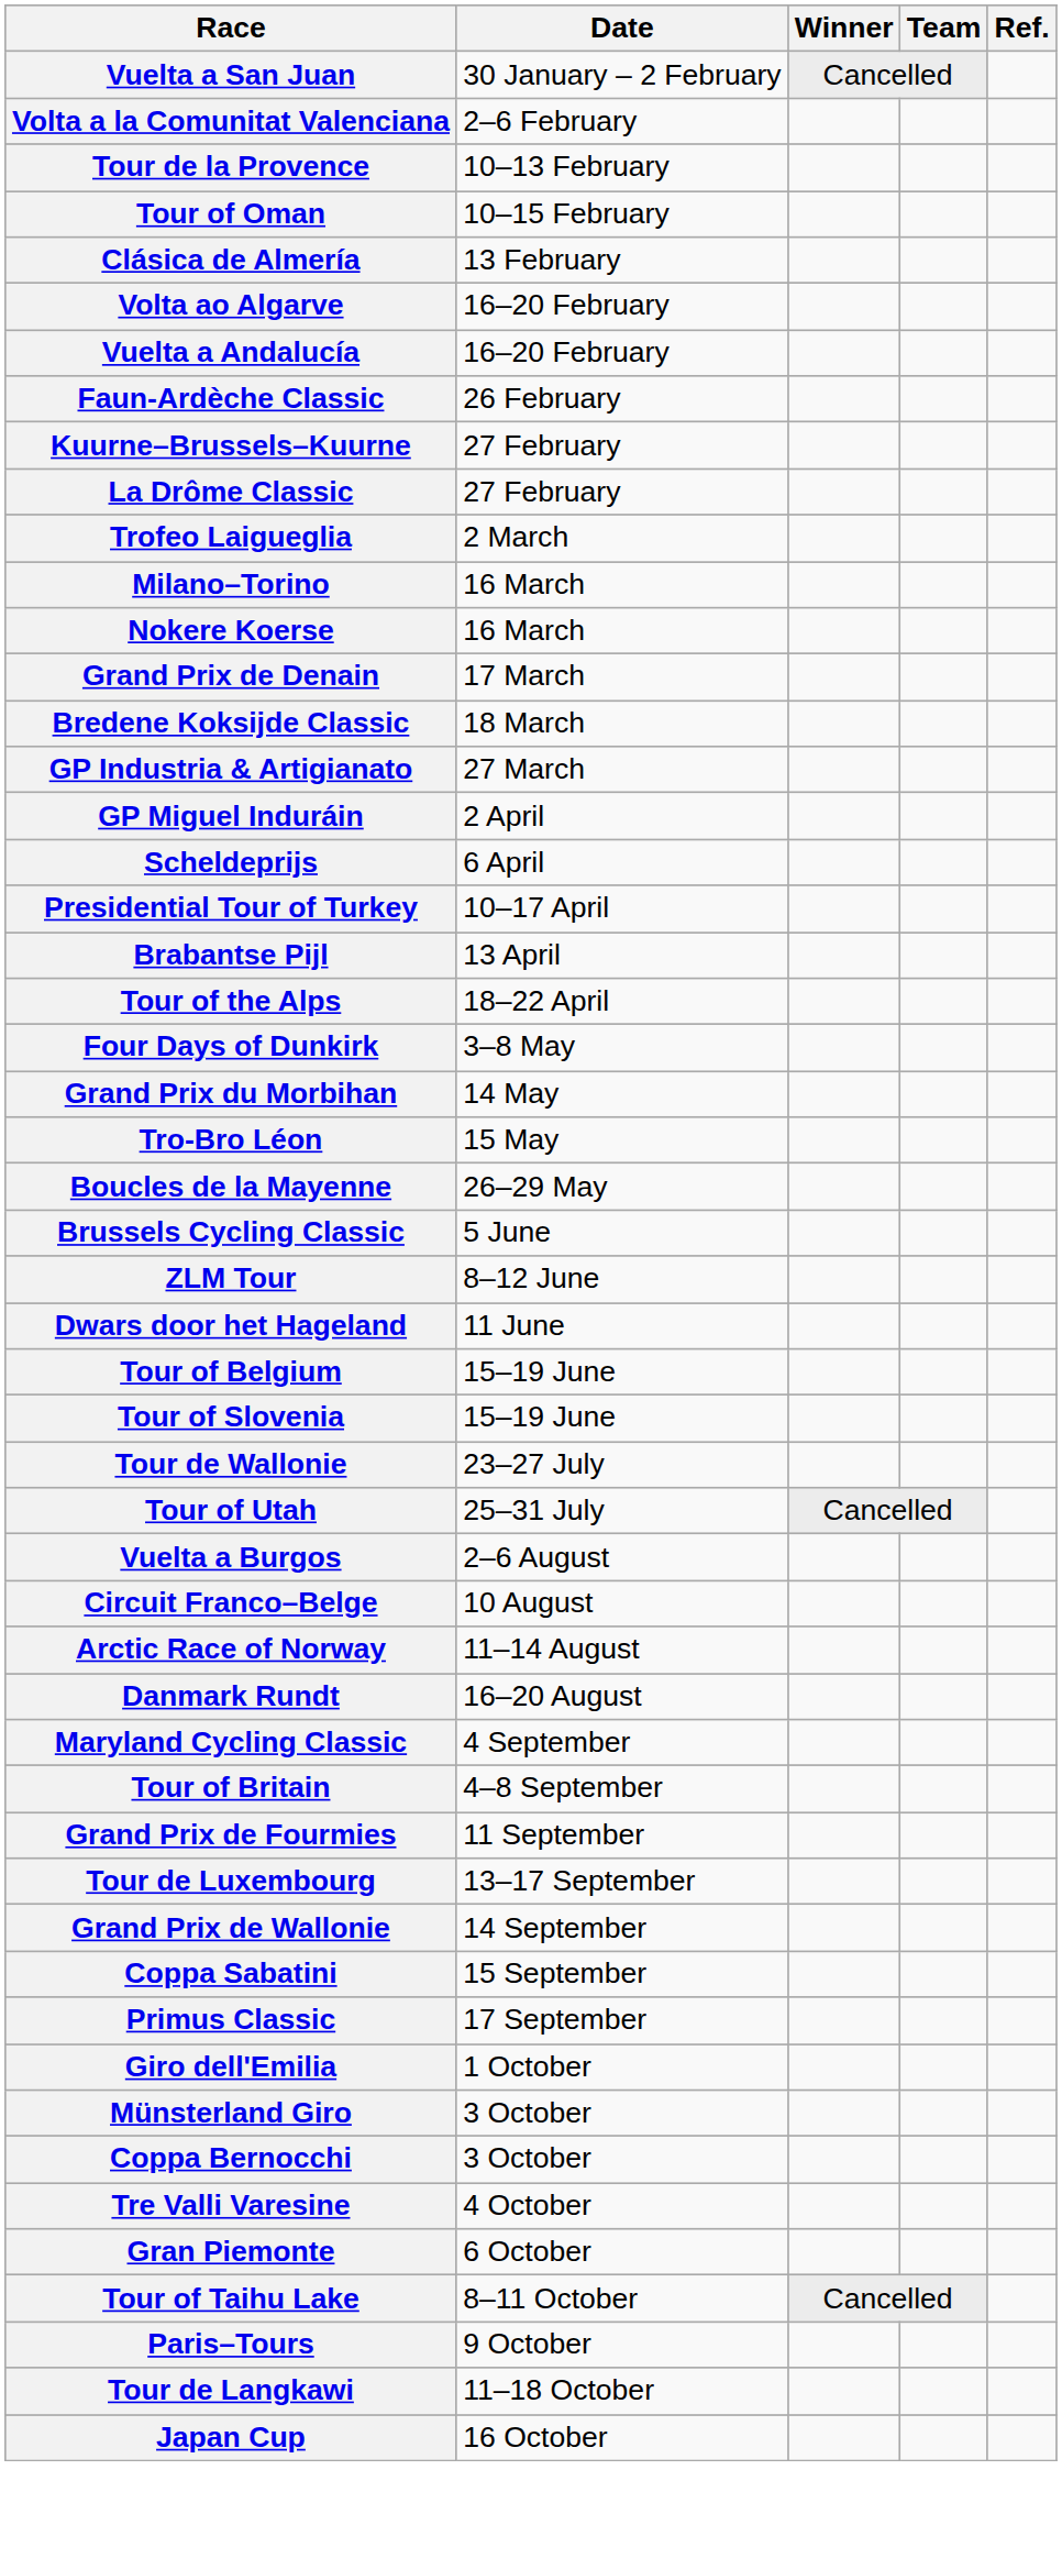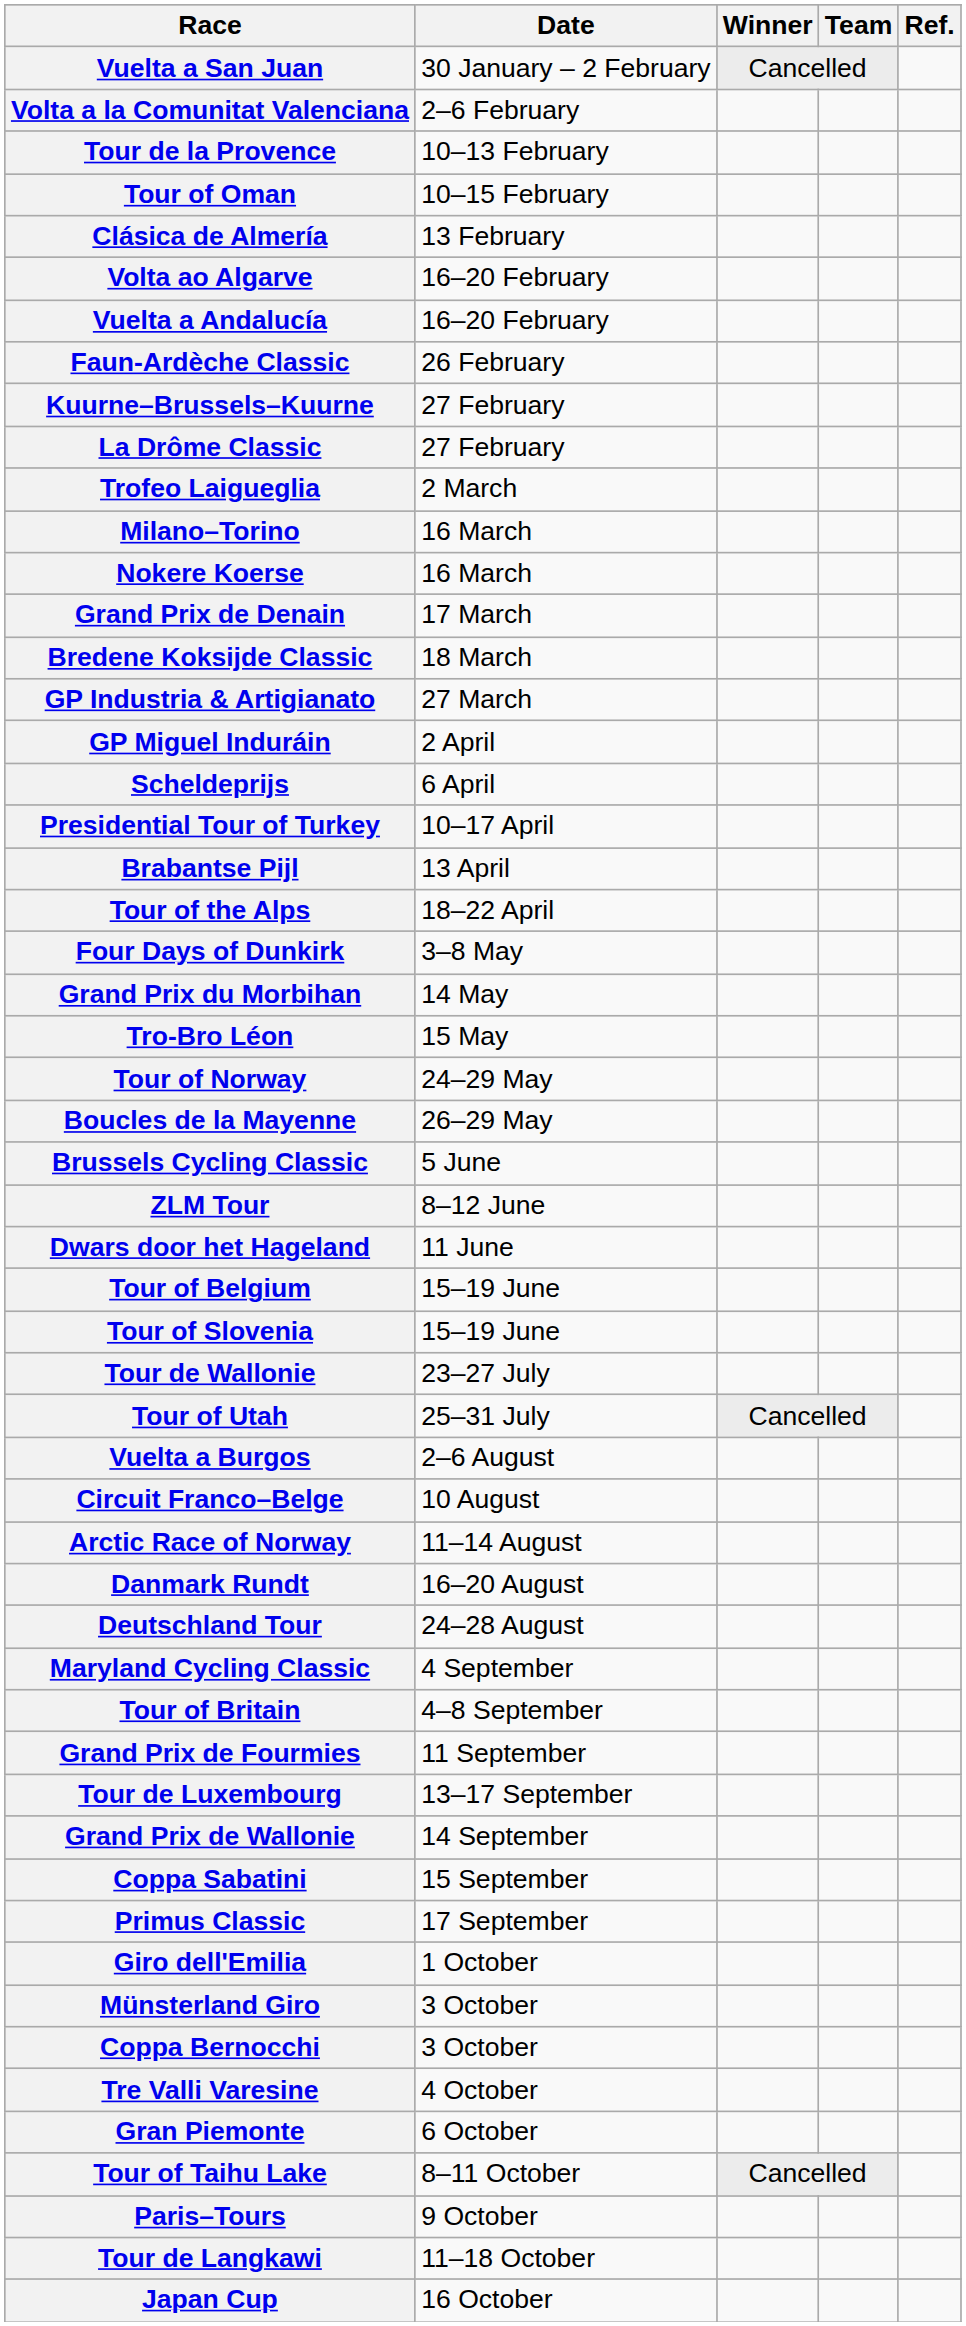 <table class="wikitable plainrowheaders">
 <tr>
 <th scope="col">Race</th>
 <th scope="col">Date</th>
 <th scope="col">Winner</th>
 <th scope="col">Team</th>
 <th scope="col">Ref.</th>
 </tr>
 <tr>
 <th scope="row"> <a href='#'>Vuelta a San Juan</a></th>
 <td>30 January – 2 February</td>
 <td bgcolor="#ececec" colspan="2" align="center"><span>Cancelled</span></td>
 <td align="center"></td>
 </tr>
 <tr>
 <th scope="row"> <a href='#'>Volta a la Comunitat Valenciana</a></th>
 <td>2–6 February</td>
 <td></td>
 <td></td>
 <td align="center"></td>
 </tr>
 <tr>
 <th scope="row"> <a href='#'>Tour de la Provence</a></th>
 <td>10–13 February</td>
 <td></td>
 <td></td>
 <td align="center"></td>
 </tr>
 <tr>
 <th scope="row"> <a href='#'>Tour of Oman</a></th>
 <td>10–15 February</td>
 <td></td>
 <td></td>
 <td align="center"></td>
 </tr>
 <tr>
 <th scope="row"> <a href='#'>Clásica de Almería</a></th>
 <td>13 February</td>
 <td></td>
 <td></td>
 <td align="center"></td>
 </tr>
 <tr>
 <th scope="row"> <a href='#'>Volta ao Algarve</a></th>
 <td>16–20 February</td>
 <td></td>
 <td></td>
 <td align="center"></td>
 </tr>
 <tr>
 <th scope="row"> <a href='#'>Vuelta a Andalucía</a></th>
 <td>16–20 February</td>
 <td></td>
 <td></td>
 <td align="center"></td>
 </tr>
 <tr>
 <th scope="row"> <a href='#'>Faun-Ardèche Classic</a></th>
 <td>26 February</td>
 <td></td>
 <td></td>
 <td align="center"></td>
 </tr>
 <tr>
 <th scope="row"> <a href='#'>Kuurne–Brussels–Kuurne</a></th>
 <td>27 February</td>
 <td></td>
 <td></td>
 <td align="center"></td>
 </tr>
 <tr>
 <th scope="row"> <a href='#'>La Drôme Classic</a></th>
 <td>27 February</td>
 <td></td>
 <td></td>
 <td align="center"></td>
 </tr>
 <tr>
 <th scope="row"> <a href='#'>Trofeo Laigueglia</a></th>
 <td>2 March</td>
 <td></td>
 <td></td>
 <td align="center"></td>
 </tr>
 <tr>
 <th scope="row"> <a href='#'>Milano–Torino</a></th>
 <td>16 March</td>
 <td></td>
 <td></td>
 <td align="center"></td>
 </tr>
 <tr>
 <th scope="row"> <a href='#'>Nokere Koerse</a></th>
 <td>16 March</td>
 <td></td>
 <td></td>
 <td align="center"></td>
 </tr>
 <tr>
 <th scope="row"> <a href='#'>Grand Prix de Denain</a></th>
 <td>17 March</td>
 <td></td>
 <td></td>
 <td align="center"></td>
 </tr>
 <tr>
 <th scope="row"> <a href='#'>Bredene Koksijde Classic</a></th>
 <td>18 March</td>
 <td></td>
 <td></td>
 <td align="center"></td>
 </tr>
 <tr>
 <th scope="row"> <a href='#'>GP Industria & Artigianato</a></th>
 <td>27 March</td>
 <td></td>
 <td></td>
 <td align="center"></td>
 </tr>
 <tr>
 <th scope="row"> <a href='#'>GP Miguel Induráin</a></th>
 <td>2 April</td>
 <td></td>
 <td></td>
 <td align="center"></td>
 </tr>
 <tr>
 <th scope="row"> <a href='#'>Scheldeprijs</a></th>
 <td>6 April</td>
 <td></td>
 <td></td>
 <td align="center"></td>
 </tr>
 <tr>
 <th scope="row"> <a href='#'>Presidential Tour of Turkey</a></th>
 <td>10–17 April</td>
 <td></td>
 <td></td>
 <td align="center"></td>
 </tr>
 <tr>
 <th scope="row"> <a href='#'>Brabantse Pijl</a></th>
 <td>13 April</td>
 <td></td>
 <td></td>
 <td align="center"></td>
 </tr>
 <tr>
 <th scope="row"> <a href='#'>Tour of the Alps</a></th>
 <td>18–22 April</td>
 <td></td>
 <td></td>
 <td align="center"></td>
 </tr>
 <tr>
 <th scope="row"> <a href='#'>Four Days of Dunkirk</a></th>
 <td>3–8 May</td>
 <td></td>
 <td></td>
 <td align="center"></td>
 </tr>
 <tr>
 <th scope="row"> <a href='#'>Grand Prix du Morbihan</a></th>
 <td>14 May</td>
 <td></td>
 <td></td>
 <td align="center"></td>
 </tr>
 <tr>
 <th scope="row"> <a href='#'>Tro-Bro Léon</a></th>
 <td>15 May</td>
 <td></td>
 <td></td>
 <td align="center"></td>
 </tr>
 <tr>
+<th scope="row"> <a href='#'>Tour of Norway</a></th>
+<td>24–29 May</td>
+<td></td>
+<td></td>
+<td align="center"></td>
+</tr>
+<tr>
 <th scope="row"> <a href='#'>Boucles de la Mayenne</a></th>
 <td>26–29 May</td>
 <td></td>
 <td></td>
 <td align="center"></td>
 </tr>
 <tr>
 <th scope="row"> <a href='#'>Brussels Cycling Classic</a></th>
 <td>5 June</td>
 <td></td>
 <td></td>
 <td align="center"></td>
 </tr>
 <tr>
 <th scope="row"> <a href='#'>ZLM Tour</a></th>
 <td>8–12 June</td>
 <td></td>
 <td></td>
 <td align="center"></td>
 </tr>
 <tr>
 <th scope="row"> <a href='#'>Dwars door het Hageland</a></th>
 <td>11 June</td>
 <td></td>
 <td></td>
 <td align="center"></td>
 </tr>
 <tr>
 <th scope="row"> <a href='#'>Tour of Belgium</a></th>
 <td>15–19 June</td>
 <td></td>
 <td></td>
 <td align="center"></td>
 </tr>
 <tr>
 <th scope="row"> <a href='#'>Tour of Slovenia</a></th>
 <td>15–19 June</td>
 <td></td>
 <td></td>
 <td align="center"></td>
 </tr>
 <tr>
 <th scope="row"> <a href='#'>Tour de Wallonie</a></th>
 <td>23–27 July</td>
 <td></td>
 <td></td>
 <td align="center"></td>
 </tr>
 <tr>
 <th scope="row"> <a href='#'>Tour of Utah</a></th>
 <td>25–31 July</td>
 <td bgcolor="#ececec" colspan="2" align="center"><span>Cancelled</span></td>
 <td align="center"></td>
 </tr>
 <tr>
 <th scope="row"> <a href='#'>Vuelta a Burgos</a></th>
 <td>2–6 August</td>
 <td></td>
 <td></td>
 <td align="center"></td>
 </tr>
 <tr>
 <th scope="row"> <a href='#'>Circuit Franco–Belge</a></th>
 <td>10 August</td>
 <td></td>
 <td></td>
 <td align="center"></td>
 </tr>
 <tr>
 <th scope="row"> <a href='#'>Arctic Race of Norway</a></th>
 <td>11–14 August</td>
 <td></td>
 <td></td>
 <td align="center"></td>
 </tr>
 <tr>
 <th scope="row"> <a href='#'>Danmark Rundt</a></th>
 <td>16–20 August</td>
+<td></td>
+<td></td>
+<td align="center"></td>
+</tr>
+<tr>
+<th scope="row"> <a href='#'>Deutschland Tour</a></th>
+<td>24–28 August</td>
 <td></td>
 <td></td>
 <td align="center"></td>
 </tr>
 <tr>
 <th scope="row"> <a href='#'>Maryland Cycling Classic</a></th>
 <td>4 September</td>
 <td></td>
 <td></td>
 <td align="center"></td>
 </tr>
 <tr>
 <th scope="row"> <a href='#'>Tour of Britain</a></th>
 <td>4–8 September </td>
 <td></td>
 <td></td>
 <td align="center"></td>
 </tr>
 <tr>
 <th scope="row"> <a href='#'>Grand Prix de Fourmies</a></th>
 <td>11 September</td>
 <td></td>
 <td></td>
 <td align="center"></td>
 </tr>
 <tr>
 <th scope="row"> <a href='#'>Tour de Luxembourg</a></th>
 <td>13–17 September</td>
 <td></td>
 <td></td>
 <td align="center"></td>
 </tr>
 <tr>
 <th scope="row"> <a href='#'>Grand Prix de Wallonie</a></th>
 <td>14 September</td>
 <td></td>
 <td></td>
 <td align="center"></td>
 </tr>
 <tr>
 <th scope="row"> <a href='#'>Coppa Sabatini</a></th>
 <td>15 September</td>
 <td></td>
 <td></td>
 <td align="center"></td>
 </tr>
 <tr>
 <th scope="row"> <a href='#'>Primus Classic</a></th>
 <td>17 September</td>
 <td></td>
 <td></td>
 <td align="center"></td>
 </tr>
 <tr>
 <th scope="row"> <a href='#'>Giro dell'Emilia</a></th>
 <td>1 October</td>
 <td></td>
 <td></td>
 <td align="center"></td>
 </tr>
 <tr>
 <th scope="row"> <a href='#'>Münsterland Giro</a></th>
 <td>3 October</td>
 <td></td>
 <td></td>
 <td align="center"></td>
 </tr>
 <tr>
 <th scope="row"> <a href='#'>Coppa Bernocchi</a></th>
 <td>3 October</td>
 <td></td>
 <td></td>
 <td align="center"></td>
 </tr>
 <tr>
 <th scope="row"> <a href='#'>Tre Valli Varesine</a></th>
 <td>4 October</td>
 <td></td>
 <td></td>
 <td align="center"></td>
 </tr>
 <tr>
 <th scope="row"> <a href='#'>Gran Piemonte</a></th>
 <td>6 October</td>
 <td></td>
 <td></td>
 <td align="center"></td>
 </tr>
 <tr>
 <th scope="row"> <a href='#'>Tour of Taihu Lake</a></th>
 <td>8–11 October</td>
 <td bgcolor="#ececec" colspan="2" align="center"><span>Cancelled</span></td>
 </tr>
 <tr>
 <th scope="row"> <a href='#'>Paris–Tours</a></th>
 <td>9 October</td>
 <td></td>
 <td></td>
 <td align="center"></td>
 </tr>
 <tr>
 <th scope="row"> <a href='#'>Tour de Langkawi</a></th>
 <td>11–18 October</td>
 <td></td>
 <td></td>
 <td align="center"></td>
 </tr>
 <tr>
 <th scope="row"> <a href='#'>Japan Cup</a></th>
 <td>16 October</td>
 <td></td>
 <td></td>
 <td align="center"></td>
 </tr>
 </table>
